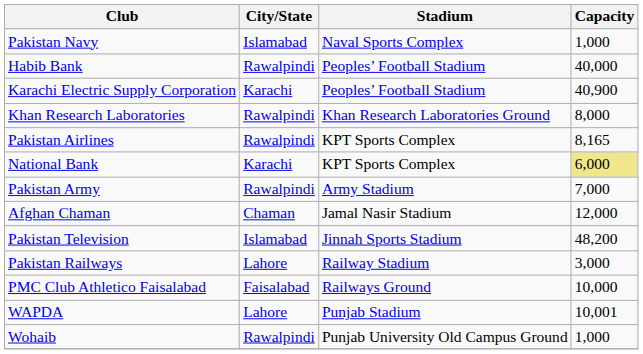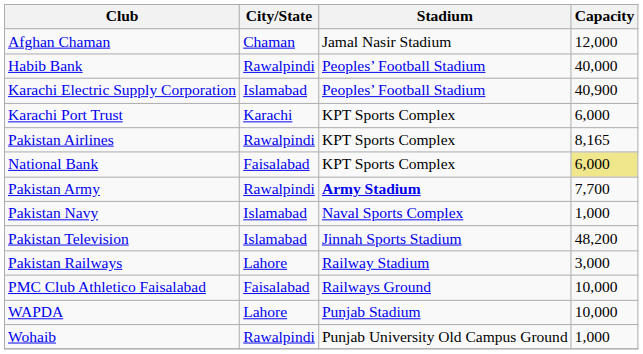 <table class="wikitable">
 <tr>
 <th>Club</th>
 <th>City/State</th>
 <th>Stadium</th>
 <th>Capacity</th>
 </tr>
 <tr>
-<td><a href='#'>Pakistan Navy</a></td>
-<td><a href='#'>Islamabad</a></td>
-<td><a href='#'>Naval Sports Complex</a></td>
-<td>1,000</td>
+<td><a href='#'>Afghan Chaman</a></td>
+<td><a href='#'>Chaman</a></td>
+<td>Jamal Nasir Stadium</td>
+<td>12,000</td>
 </tr>
 <tr>
 <td><a href='#'>Habib Bank</a></td>
 <td><a href='#'>Rawalpindi</a></td>
 <td><a href='#'>Peoples’ Football Stadium</a></td>
 <td>40,000</td>
 </tr>
 <tr>
 <td><a href='#'>Karachi Electric Supply Corporation</a></td>
-<td><a href='#'>Karachi</a></td>
+<td><a href='#'>Islamabad</a></td>
 <td><a href='#'>Peoples’ Football Stadium</a></td>
 <td>40,900</td>
 </tr>
 <tr>
-<td><a href='#'>Khan Research Laboratories</a></td>
-<td><a href='#'>Rawalpindi</a></td>
-<td><a href='#'>Khan Research Laboratories Ground</a></td>
-<td>8,000</td>
+<td><a href='#'>Karachi Port Trust</a></td>
+<td><a href='#'>Karachi</a></td>
+<td>KPT Sports Complex</td>
+<td>6,000</td>
 </tr>
 <tr>
 <td><a href='#'>Pakistan Airlines</a></td>
 <td><a href='#'>Rawalpindi</a></td>
 <td>KPT Sports Complex</td>
 <td>8,165</td>
 </tr>
 <tr>
 <td><a href='#'>National Bank</a></td>
-<td><a href='#'>Karachi</a></td>
+<td><a href='#'>Faisalabad</a></td>
 <td>KPT Sports Complex</td>
 <td style="background: khaki;">6,000</td>
 </tr>
 <tr>
 <td><a href='#'>Pakistan Army</a></td>
 <td><a href='#'>Rawalpindi</a></td>
-<td><a href='#'>Army Stadium</a></td>
-<td>7,000</td>
+<td><strong><a href='#'>Army Stadium</a></strong></td>
+<td>7,700</td>
 </tr>
 <tr>
-<td><a href='#'>Afghan Chaman</a></td>
-<td><a href='#'>Chaman</a></td>
-<td>Jamal Nasir Stadium</td>
-<td>12,000</td>
+<td><a href='#'>Pakistan Navy</a></td>
+<td><a href='#'>Islamabad</a></td>
+<td><a href='#'>Naval Sports Complex</a></td>
+<td>1,000</td>
 </tr>
 <tr>
 <td><a href='#'>Pakistan Television</a></td>
 <td><a href='#'>Islamabad</a></td>
 <td><a href='#'>Jinnah Sports Stadium</a></td>
 <td>48,200</td>
 </tr>
 <tr>
 <td><a href='#'>Pakistan Railways</a></td>
 <td><a href='#'>Lahore</a></td>
 <td><a href='#'>Railway Stadium</a></td>
 <td>3,000</td>
 </tr>
 <tr>
 <td><a href='#'>PMC Club Athletico Faisalabad</a></td>
 <td><a href='#'>Faisalabad</a></td>
 <td><a href='#'>Railways Ground</a></td>
 <td>10,000</td>
 </tr>
 <tr>
 <td><a href='#'>WAPDA</a></td>
 <td><a href='#'>Lahore</a></td>
 <td><a href='#'>Punjab Stadium</a></td>
-<td>10,001</td>
+<td>10,000</td>
 </tr>
 <tr>
 <td><a href='#'>Wohaib</a></td>
 <td><a href='#'>Rawalpindi</a></td>
 <td>Punjab University Old Campus Ground</td>
 <td>1,000</td>
 </tr>
 <tr>
 </tr>
 </table>
